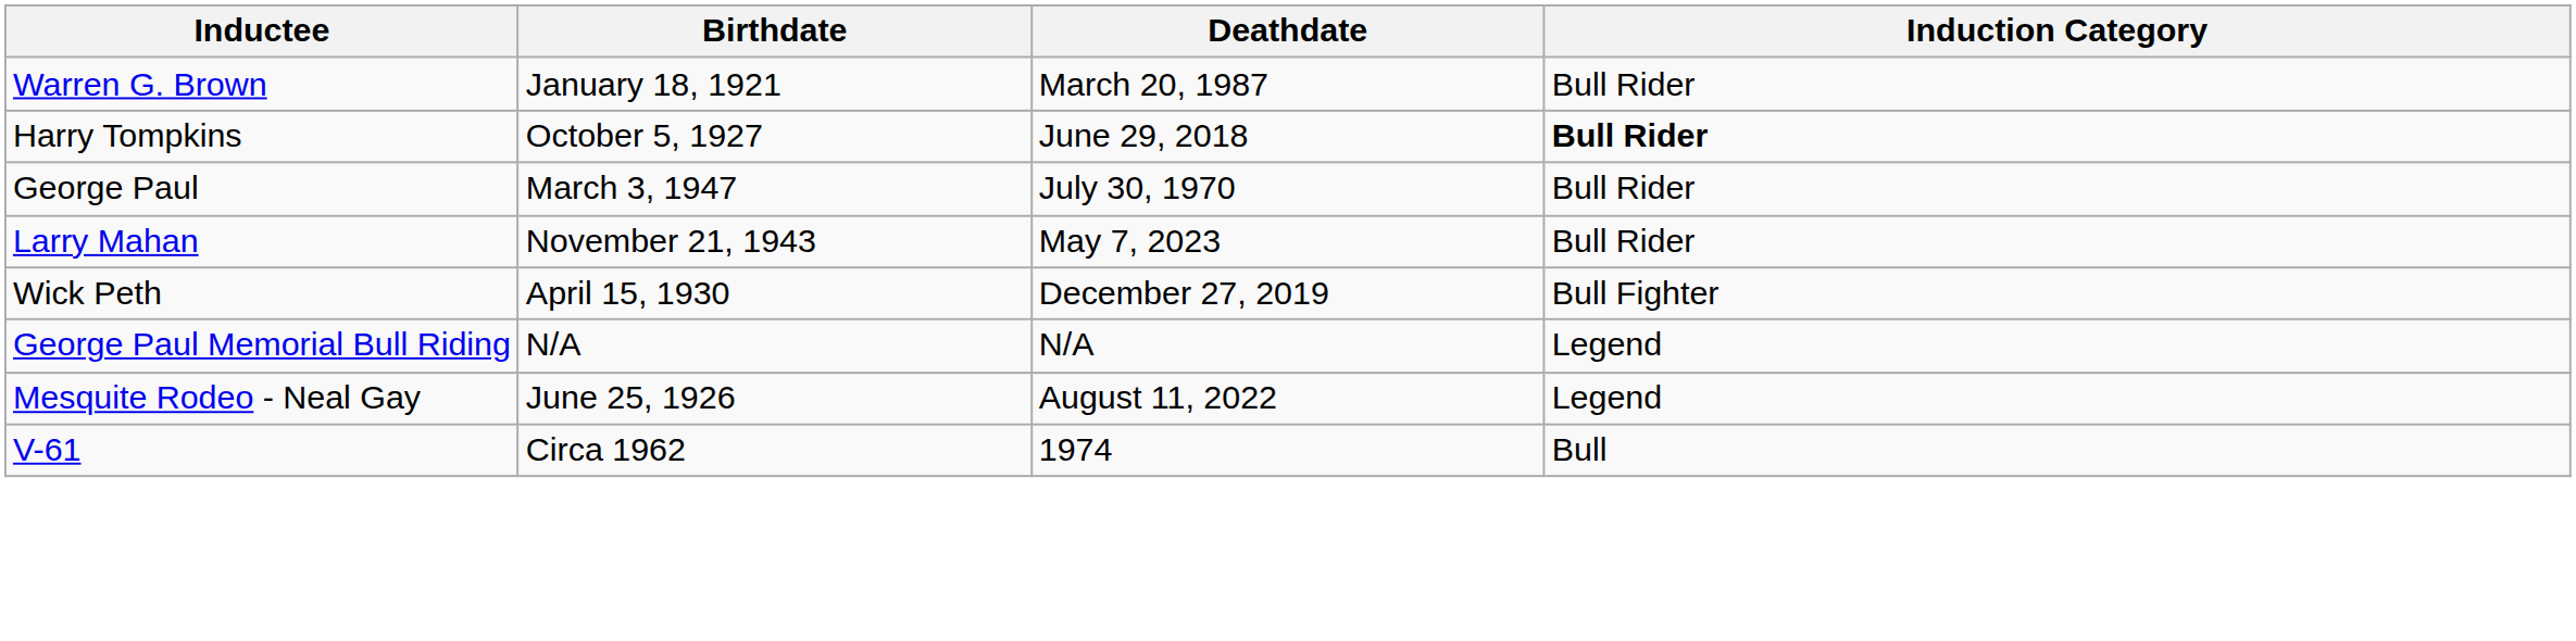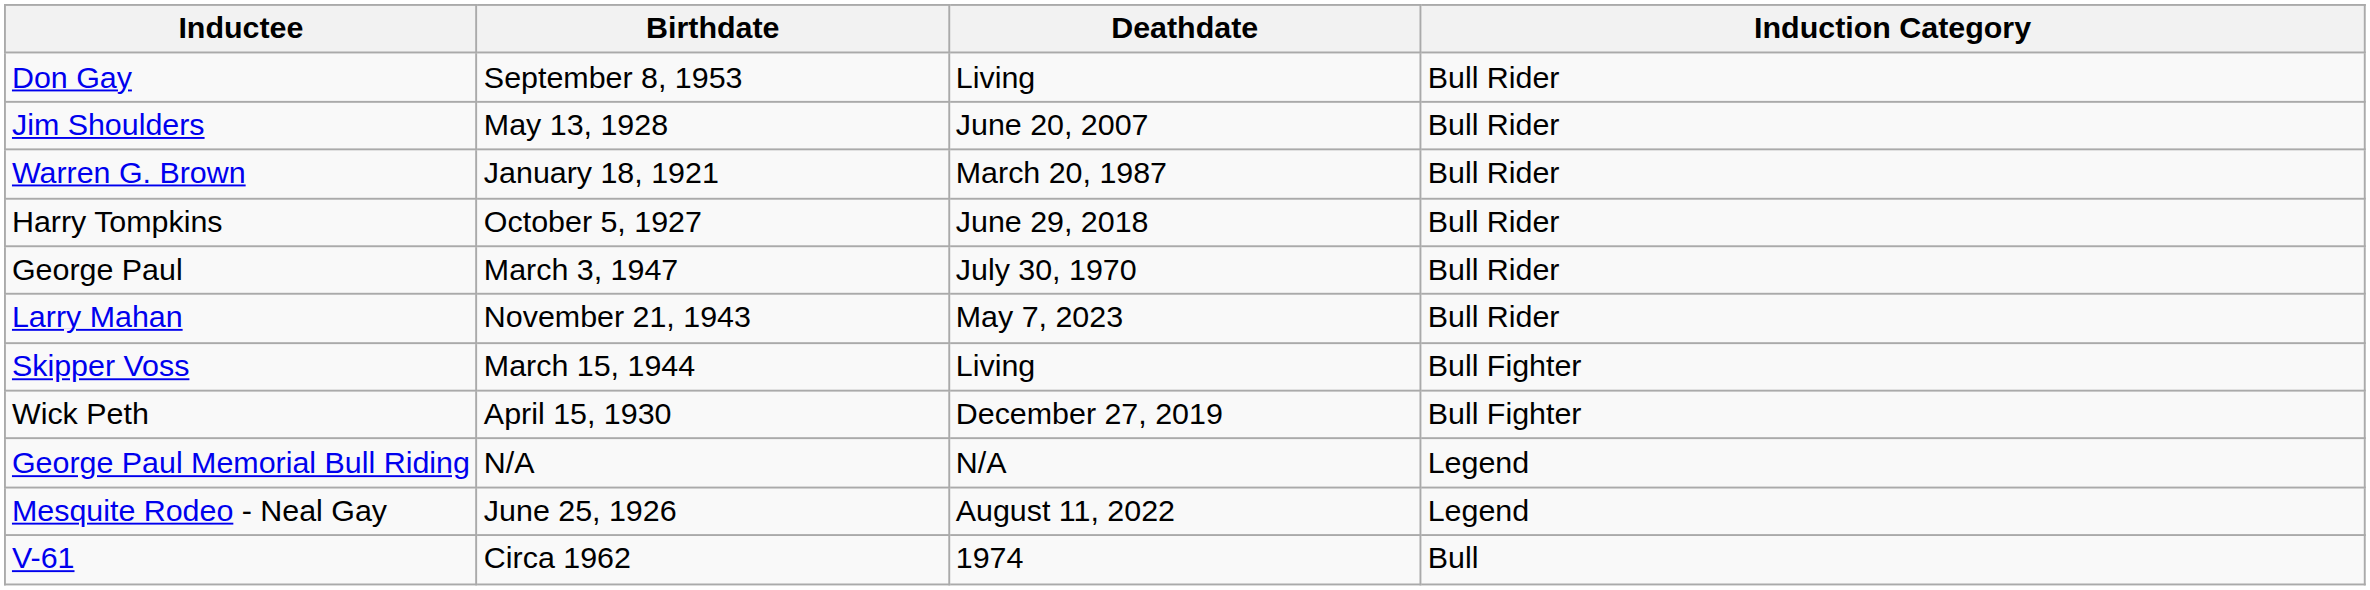 <table class="wikitable sortable">
 <tr>
 <th scope="col" width="20%">Inductee</th>
 <th scope="col" width="20%">Birthdate</th>
 <th scope="col" width="20%">Deathdate</th>
 <th scope="col" width="40%">Induction Category</th>
+</tr>
+<tr>
+<td><a href='#'>Don Gay</a></td>
+<td>September 8, 1953</td>
+<td>Living</td>
+<td>Bull Rider</td>
+</tr>
+<tr>
+<td><a href='#'>Jim Shoulders</a></td>
+<td>May 13, 1928</td>
+<td>June 20, 2007</td>
+<td>Bull Rider</td>
 </tr>
 <tr>
 <td><a href='#'>Warren G. Brown</a></td>
 <td>January 18, 1921</td>
 <td>March 20, 1987</td>
 <td>Bull Rider</td>
 </tr>
 <tr>
 <td>Harry Tompkins</td>
 <td>October 5, 1927</td>
 <td>June 29, 2018</td>
-<td><strong>Bull Rider</strong></td>
+<td>Bull Rider</td>
 </tr>
 <tr>
 <td>George Paul</td>
 <td>March 3, 1947</td>
 <td>July 30, 1970</td>
 <td>Bull Rider</td>
 </tr>
 <tr>
 <td><a href='#'>Larry Mahan</a></td>
 <td>November 21, 1943</td>
 <td>May 7, 2023</td>
 <td>Bull Rider</td>
+</tr>
+<tr>
+<td><a href='#'>Skipper Voss</a></td>
+<td>March 15, 1944</td>
+<td>Living</td>
+<td>Bull Fighter</td>
 </tr>
 <tr>
 <td>Wick Peth</td>
 <td>April 15, 1930</td>
 <td>December 27, 2019</td>
 <td>Bull Fighter</td>
 </tr>
 <tr>
 <td><a href='#'>George Paul Memorial Bull Riding</a></td>
 <td>N/A</td>
 <td>N/A</td>
 <td>Legend</td>
 </tr>
 <tr>
 <td><a href='#'>Mesquite Rodeo</a> - Neal Gay</td>
 <td>June 25, 1926</td>
 <td>August 11, 2022</td>
 <td>Legend</td>
 </tr>
 <tr>
 <td><a href='#'>V-61</a></td>
 <td>Circa 1962</td>
 <td>1974</td>
 <td>Bull</td>
 </tr>
 </table>
